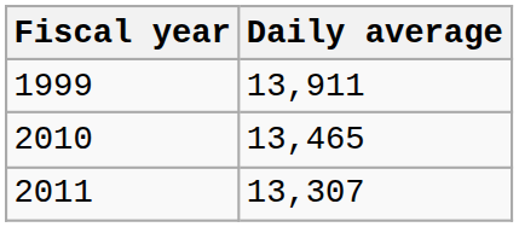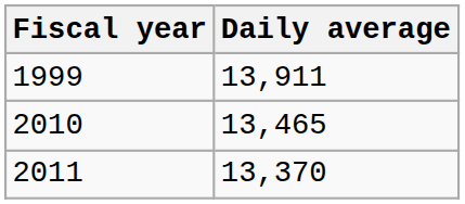 <table class="wikitable">
 <tr>
 <th>Fiscal year</th>
 <th>Daily average</th>
 </tr>
 <tr>
 <td>1999</td>
 <td>13,911</td>
 </tr>
 <tr>
 <td>2010</td>
 <td>13,465</td>
 </tr>
 <tr>
 <td>2011</td>
-<td>13,307</td>
+<td>13,370</td>
 </tr>
 </table>
